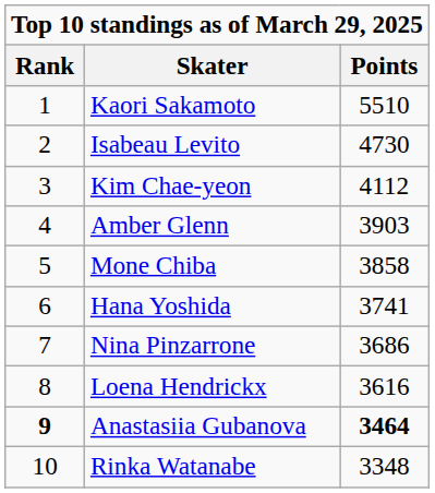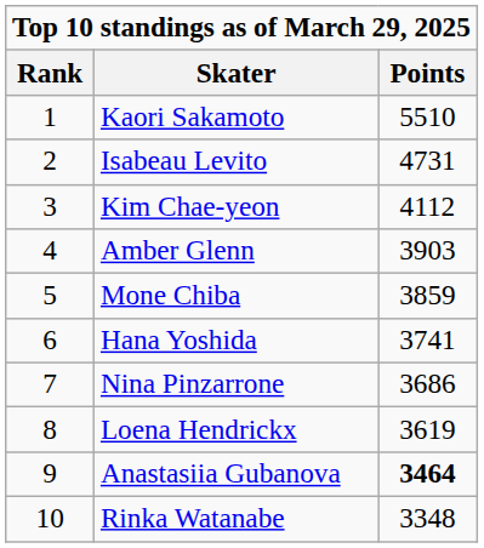 <table class="wikitable" style="text-align: center;">
 <tr>
 <td colspan="4" style="text-align: center;"><strong>Top 10 standings as of March 29, 2025</strong></td>
 </tr>
 <tr>
 <th>Rank</th>
 <th>Skater</th>
 <th>Points</th>
 </tr>
 <tr>
 <td>1</td>
 <td style="text-align: left;"> <a href='#'>Kaori Sakamoto</a></td>
 <td>5510</td>
 </tr>
 <tr>
 <td>2</td>
 <td style="text-align: left;"> <a href='#'>Isabeau Levito</a></td>
-<td>4730</td>
+<td>4731</td>
 </tr>
 <tr>
 <td>3</td>
 <td style="text-align: left;"> <a href='#'>Kim Chae-yeon</a></td>
 <td>4112</td>
 </tr>
 <tr>
 <td>4</td>
 <td style="text-align: left;"> <a href='#'>Amber Glenn</a></td>
 <td>3903</td>
 </tr>
 <tr>
 <td>5</td>
 <td style="text-align: left;"> <a href='#'>Mone Chiba</a></td>
-<td>3858</td>
+<td>3859</td>
 </tr>
 <tr>
 <td>6</td>
 <td style="text-align: left;"> <a href='#'>Hana Yoshida</a></td>
 <td>3741</td>
 </tr>
 <tr>
 <td>7</td>
 <td style="text-align: left;"> <a href='#'>Nina Pinzarrone</a></td>
 <td>3686</td>
 </tr>
 <tr>
 <td>8</td>
 <td style="text-align: left;"> <a href='#'>Loena Hendrickx</a></td>
-<td>3616</td>
+<td>3619</td>
 </tr>
 <tr>
-<td><strong>9</strong></td>
+<td>9</td>
 <td style="text-align: left;"> <a href='#'>Anastasiia Gubanova</a></td>
 <td><strong>3464</strong></td>
 </tr>
 <tr>
 <td>10</td>
 <td style="text-align: left;"> <a href='#'>Rinka Watanabe</a></td>
 <td>3348</td>
 </tr>
 </table>
